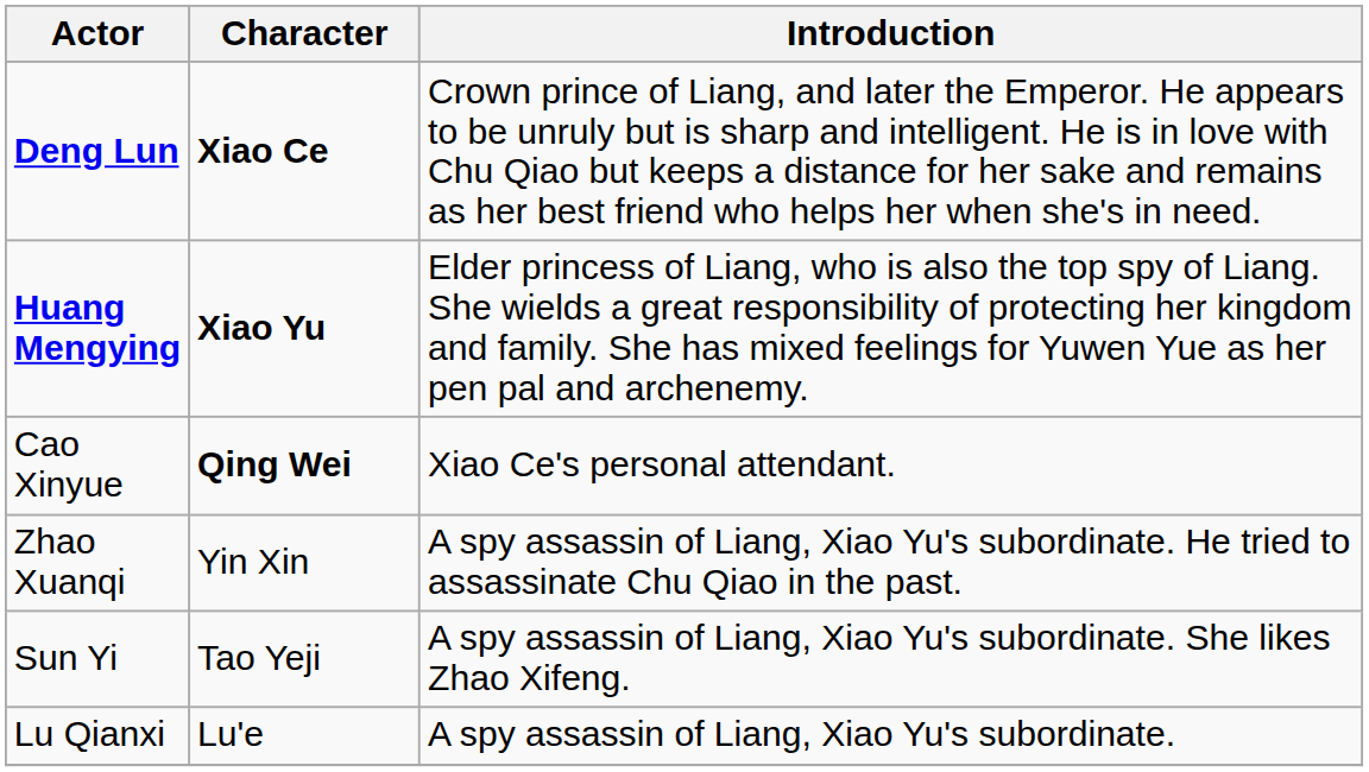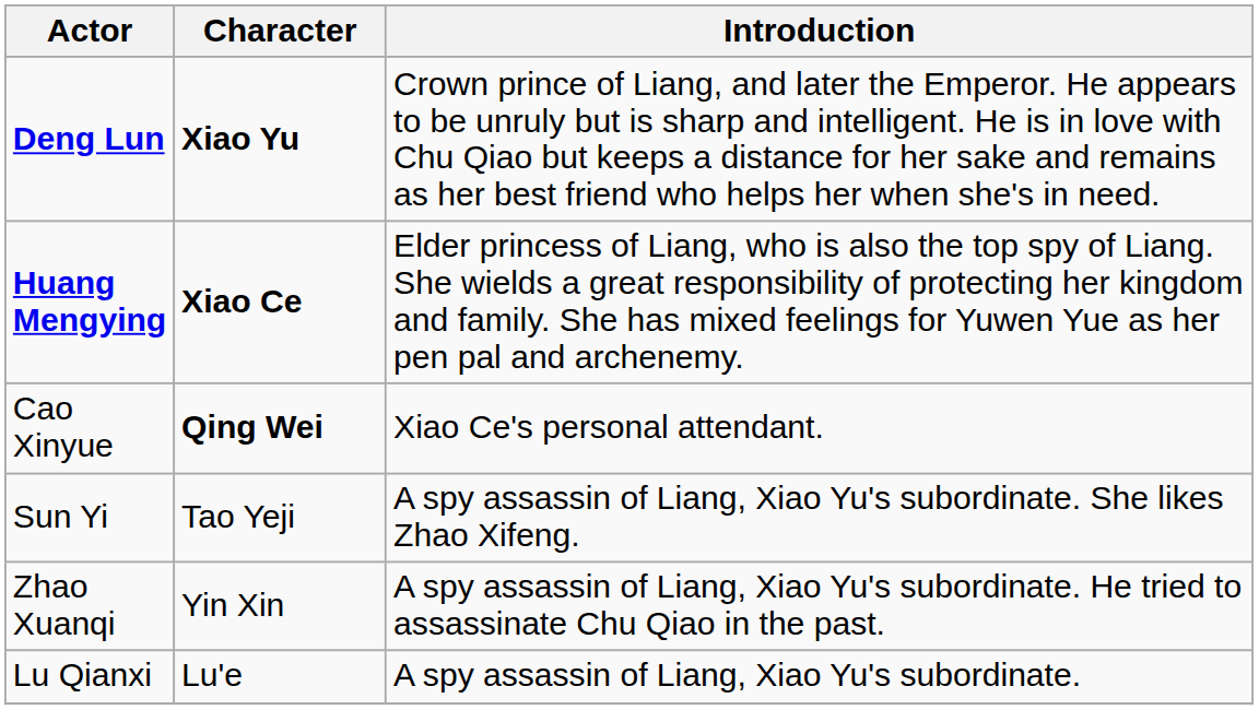 <table class="wikitable">
 <tr>
 <th style="width:12%">Actor</th>
 <th style="width:17%">Character</th>
 <th>Introduction</th>
 </tr>
 <tr>
 <td><strong><a href='#'>Deng Lun</a></strong></td>
-<td><strong>Xiao Ce</strong></td>
+<td><strong>Xiao Yu</strong></td>
 <td>Crown prince of Liang, and later the Emperor. He appears to be unruly but is sharp and intelligent. He is in love with Chu Qiao but keeps a distance for her sake and remains as her best friend who helps her when she's in need.</td>
 </tr>
 <tr>
 <td><strong><a href='#'>Huang Mengying</a></strong></td>
-<td><strong>Xiao Yu</strong></td>
+<td><strong>Xiao Ce</strong></td>
 <td>Elder princess of Liang, who is also the top spy of Liang. She wields a great responsibility of protecting her kingdom and family. She has mixed feelings for Yuwen Yue as her pen pal and archenemy.</td>
 </tr>
 <tr>
 <td>Cao Xinyue</td>
 <td><strong>Qing Wei</strong></td>
 <td>Xiao Ce's personal attendant.</td>
 </tr>
 <tr>
+<td>Sun Yi</td>
+<td>Tao Yeji</td>
+<td>A spy assassin of Liang, Xiao Yu's subordinate. She likes Zhao Xifeng.</td>
+</tr>
+<tr>
 <td>Zhao Xuanqi</td>
 <td>Yin Xin</td>
 <td>A spy assassin of Liang, Xiao Yu's subordinate. He tried to assassinate Chu Qiao in the past.</td>
-</tr>
-<tr>
-<td>Sun Yi</td>
-<td>Tao Yeji</td>
-<td>A spy assassin of Liang, Xiao Yu's subordinate. She likes Zhao Xifeng.</td>
 </tr>
 <tr>
 <td>Lu Qianxi</td>
 <td>Lu'e</td>
 <td>A spy assassin of Liang, Xiao Yu's subordinate.</td>
 </tr>
 <tr>
 </tr>
 </table>
